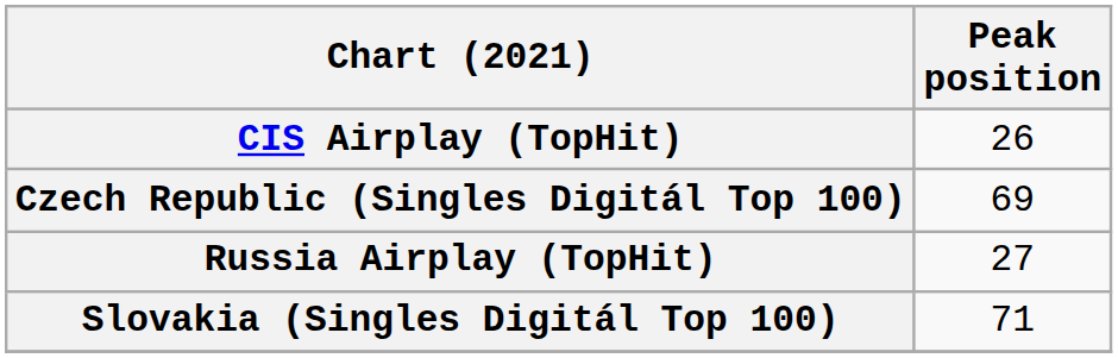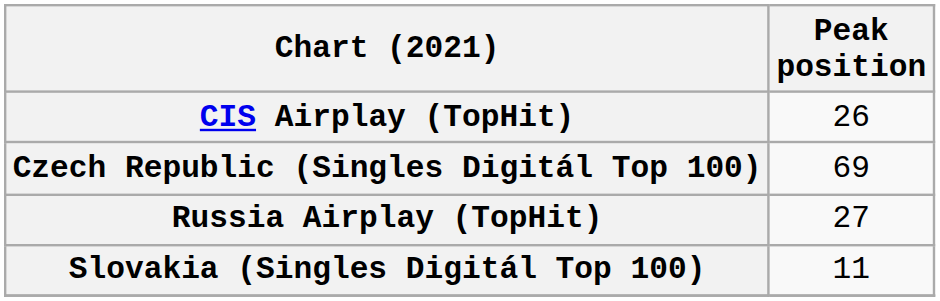 <table class="wikitable plainrowheaders sortable" style="text-align:center">
 <tr>
 <th scope="col">Chart (2021)</th>
 <th scope="col">Peak<br>position</th>
 </tr>
 <tr>
 <th scope="row"><a href='#'>CIS</a> Airplay (TopHit)</th>
 <td>26</td>
 </tr>
 <tr>
 <th scope="row">Czech Republic (Singles Digitál Top 100)</th>
 <td>69</td>
 </tr>
 <tr>
 <th scope="row">Russia Airplay (TopHit)</th>
 <td>27</td>
 </tr>
 <tr>
 <th scope="row">Slovakia (Singles Digitál Top 100)</th>
-<td>71</td>
+<td>11</td>
 </tr>
 <tr>
 </tr>
 </table>
